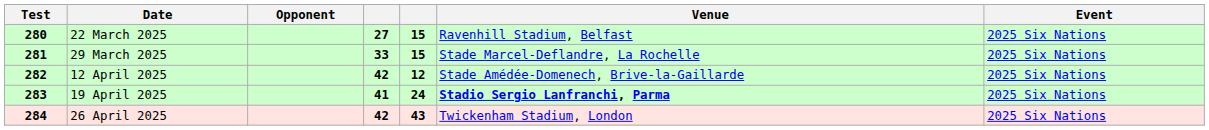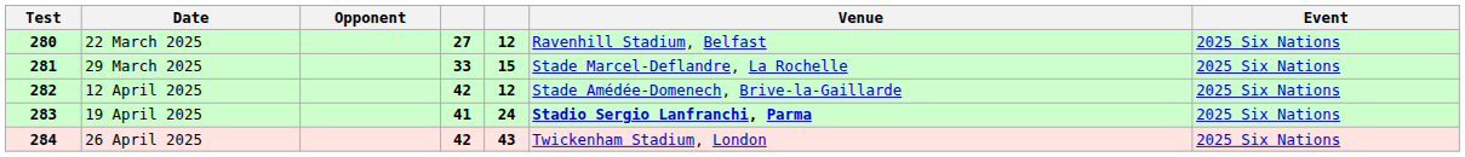 <table class="wikitable sortable" style="width:100%">
 <tr>
 <th>Test</th>
 <th>Date</th>
 <th>Opponent</th>
 <th></th>
 <th></th>
 <th>Venue</th>
 <th>Event</th>
 </tr>
 <tr bgcolor="#ccffcc">
 <td align="center"><strong>280</strong></td>
 <td>22 March 2025</td>
 <td></td>
 <td align="center"><strong>27</strong></td>
-<td align="center"><strong>15</strong></td>
+<td align="center"><strong>12</strong></td>
 <td><a href='#'>Ravenhill Stadium</a>, <a href='#'>Belfast</a></td>
 <td><a href='#'>2025 Six Nations</a></td>
 </tr>
 <tr bgcolor="#ccffcc">
 <td align="center"><strong>281</strong></td>
 <td>29 March 2025</td>
 <td></td>
 <td align="center"><strong>33</strong></td>
 <td align="center"><strong>15</strong></td>
 <td><a href='#'>Stade Marcel-Deflandre</a>, <a href='#'>La Rochelle</a></td>
 <td><a href='#'>2025 Six Nations</a></td>
 </tr>
 <tr bgcolor="#ccffcc">
 <td align="center"><strong>282</strong></td>
 <td>12 April 2025</td>
 <td></td>
 <td align="center"><strong>42</strong></td>
 <td align="center"><strong>12</strong></td>
 <td><a href='#'>Stade Amédée-Domenech</a>, <a href='#'>Brive-la-Gaillarde</a></td>
 <td><a href='#'>2025 Six Nations</a></td>
 </tr>
 <tr bgcolor="#ccffcc">
 <td align="center"><strong>283</strong></td>
 <td>19 April 2025</td>
 <td></td>
 <td align="center"><strong>41</strong></td>
 <td align="center"><strong>24</strong></td>
 <td><strong><a href='#'>Stadio Sergio Lanfranchi</a>, <a href='#'>Parma</a></strong></td>
 <td><a href='#'>2025 Six Nations</a></td>
 </tr>
 <tr bgcolor="FFE4E1">
 <td align="center"><strong>284</strong></td>
 <td>26 April 2025</td>
 <td></td>
 <td align="center"><strong>42</strong></td>
 <td align="center"><strong>43</strong></td>
 <td><a href='#'>Twickenham Stadium</a>, <a href='#'>London</a></td>
 <td><a href='#'>2025 Six Nations</a></td>
 </tr>
 </table>
